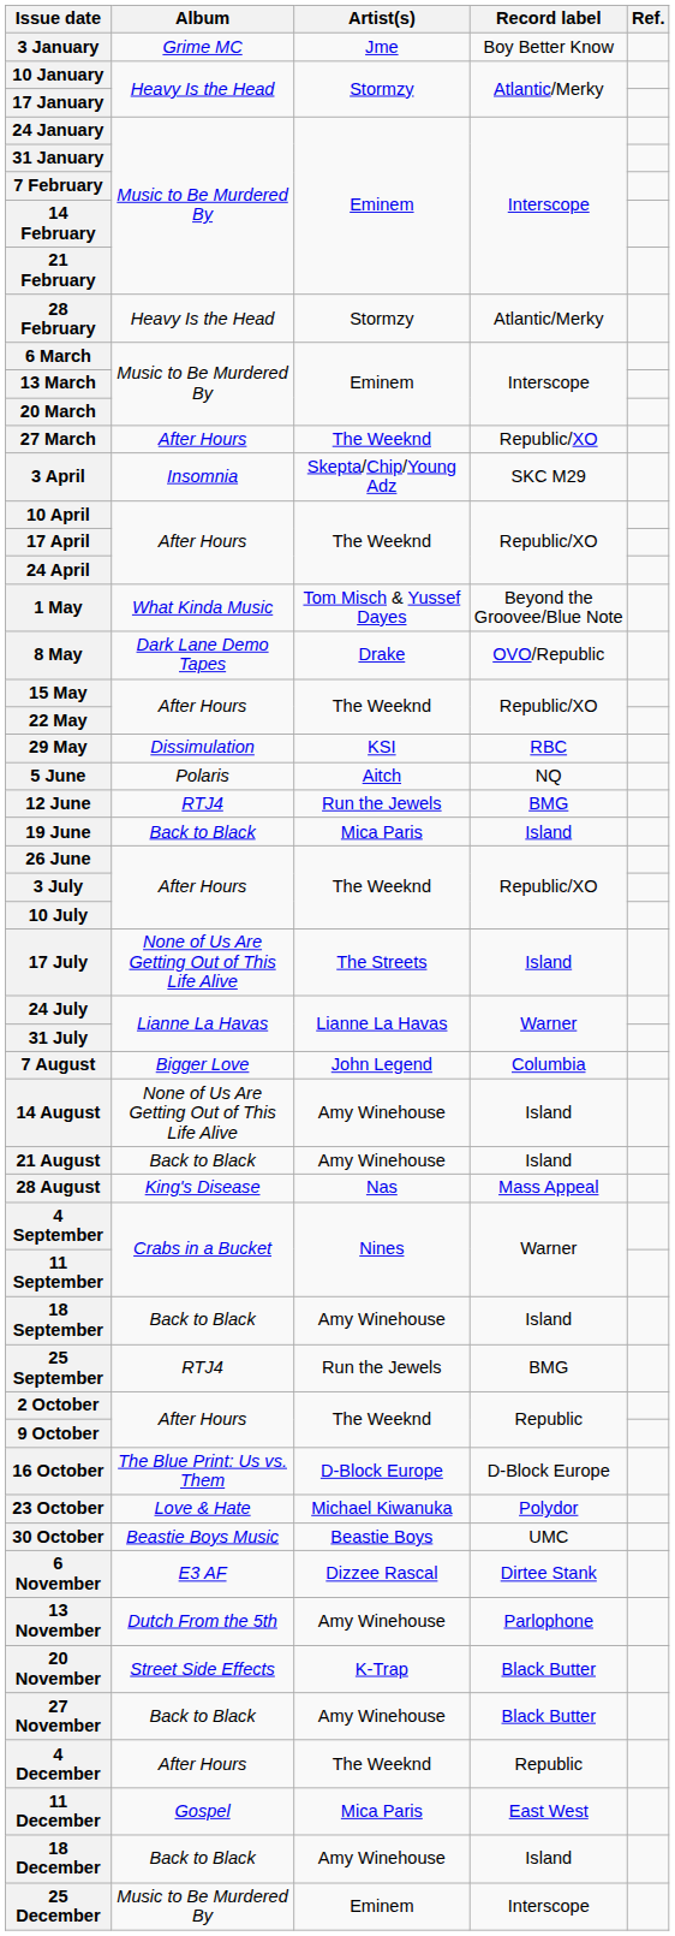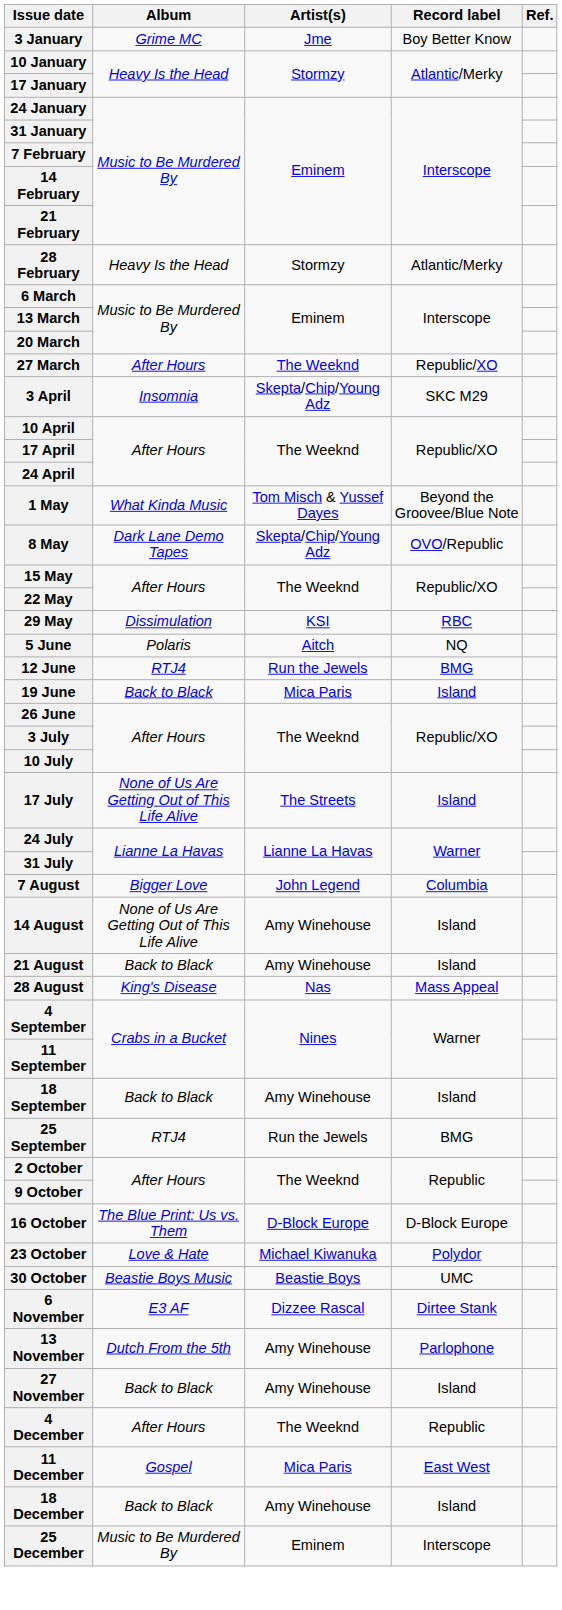 <table class="wikitable plainrowheaders">
 <tr>
 <th scope=col>Issue date</th>
 <th scope=col>Album</th>
 <th scope=col>Artist(s)</th>
 <th scope=col>Record label</th>
 <th scope=col>Ref.</th>
 </tr>
 <tr>
 <th scope=row>3 January</th>
 <td align="center"><em><a href='#'>Grime MC</a></em></td>
 <td align="center"><a href='#'>Jme</a></td>
 <td align="Center">Boy Better Know</td>
 <td align="center"></td>
 </tr>
 <tr>
 <th scope=row>10 January  </th>
 <td align="center" rowspan="2"><em><a href='#'>Heavy Is the Head</a></em></td>
 <td align="center" rowspan="2"><a href='#'>Stormzy</a></td>
 <td align="Center" rowspan="2"><a href='#'>Atlantic</a>/Merky</td>
 <td align="center"></td>
 </tr>
 <tr>
 <th scope=row>17 January </th>
 <td align="center"></td>
 </tr>
 <tr>
 <th scope=row>24 January  </th>
 <td align="center" rowspan="5"><em><a href='#'>Music to Be Murdered By</a></em></td>
 <td align="center" rowspan="5"><a href='#'>Eminem</a></td>
 <td align="Center" rowspan="5"><a href='#'>Interscope</a></td>
 <td align="center"></td>
 </tr>
 <tr>
 <th scope=row>31 January</th>
 <td align="center"></td>
 </tr>
 <tr>
 <th scope=row>7 February</th>
 <td align="center"></td>
 </tr>
 <tr>
 <th scope=row>14 February</th>
 <td align="center"></td>
 </tr>
 <tr>
 <th scope=row>21 February</th>
 <td align="center"></td>
 </tr>
 <tr>
 <th scope=row>28 February</th>
 <td align="center"><em>Heavy Is the Head</em></td>
 <td align="center">Stormzy</td>
 <td align="Center">Atlantic/Merky</td>
 <td align="center"></td>
 </tr>
 <tr>
 <th scope=row>6 March</th>
 <td align="center" rowspan="3"><em>Music to Be Murdered By</em></td>
 <td align="center" rowspan="3">Eminem</td>
 <td align="Center" rowspan="3">Interscope</td>
 <td align="center"></td>
 </tr>
 <tr>
 <th scope=row>13 March</th>
 <td align="center"></td>
 </tr>
 <tr>
 <th scope=row>20 March</th>
 <td align="center"></td>
 </tr>
 <tr>
 <th scope=row>27 March </th>
 <td align="center"><em><a href='#'>After Hours</a></em></td>
 <td align="center"><a href='#'>The Weeknd</a></td>
 <td align="Center">Republic/<a href='#'>XO</a></td>
 <td align="center"></td>
 </tr>
 <tr>
 <th scope=row>3 April</th>
 <td align="center"><em><a href='#'>Insomnia</a></em></td>
 <td align="center"><a href='#'>Skepta</a>/<a href='#'>Chip</a>/<a href='#'>Young Adz</a></td>
 <td align="Center">SKC M29</td>
 <td align="center"></td>
 </tr>
 <tr>
 <th scope=row>10 April </th>
 <td align="center" rowspan="3"><em>After Hours</em></td>
 <td align="center" rowspan="3">The Weeknd</td>
 <td align="Center" rowspan="3">Republic/XO</td>
 <td align="center"></td>
 </tr>
 <tr>
 <th scope=row>17 April </th>
 <td align="center"></td>
 </tr>
 <tr>
 <th scope=row>24 April </th>
 <td align="center"></td>
 </tr>
 <tr>
 <th scope=row>1 May</th>
 <td align="center"><em><a href='#'>What Kinda Music</a></em></td>
 <td align="center"><a href='#'>Tom Misch</a> & <a href='#'>Yussef Dayes</a></td>
 <td align="Center">Beyond the Groovee/Blue Note</td>
 <td align="center"></td>
 </tr>
 <tr>
 <th scope=row>8 May </th>
 <td align="center"><em><a href='#'>Dark Lane Demo Tapes</a></em></td>
-<td align="center"><a href='#'>Drake</a></td>
+<td align="center"><a href='#'>Skepta</a>/<a href='#'>Chip</a>/<a href='#'>Young Adz</a></td>
 <td align="Center"><a href='#'>OVO</a>/Republic</td>
 <td align="center"></td>
 </tr>
 <tr>
 <th scope=row>15 May </th>
 <td align="center" rowspan="2"><em>After Hours</em></td>
 <td align="center" rowspan="2">The Weeknd</td>
 <td align="Center" rowspan="2">Republic/XO</td>
 <td align="center"></td>
 </tr>
 <tr>
 <th scope=row>22 May</th>
 <td align="center"></td>
 </tr>
 <tr>
 <th scope=row>29 May</th>
 <td align="center"><em><a href='#'>Dissimulation</a></em></td>
 <td align="center"><a href='#'>KSI</a></td>
 <td align="Center"><a href='#'>RBC</a></td>
 <td align="center"></td>
 </tr>
 <tr>
 <th scope=row>5 June</th>
 <td align="center"><em>Polaris</em></td>
 <td align="center"><a href='#'>Aitch</a></td>
 <td align="Center">NQ</td>
 <td align="center"></td>
 </tr>
 <tr>
 <th scope=row>12 June</th>
 <td align="center"><em><a href='#'>RTJ4</a></em></td>
 <td align="center"><a href='#'>Run the Jewels</a></td>
 <td align="Center"><a href='#'>BMG</a></td>
 <td align="center"></td>
 </tr>
 <tr>
 <th scope=row>19 June</th>
 <td align="center"><em><a href='#'>Back to Black</a></em></td>
 <td align="center"><a href='#'>Mica Paris</a></td>
 <td align="Center"><a href='#'>Island</a></td>
 <td align="center"></td>
 </tr>
 <tr>
 <th scope=row>26 June</th>
 <td align="center" rowspan="3"><em>After Hours</em></td>
 <td align="center" rowspan="3">The Weeknd</td>
 <td align="Center" rowspan="3">Republic/XO</td>
 <td align="center"></td>
 </tr>
 <tr>
 <th scope=row>3 July</th>
 <td align="center"></td>
 </tr>
 <tr>
 <th scope=row>10 July</th>
 <td align="center"></td>
 </tr>
 <tr>
 <th scope=row>17 July</th>
 <td align="center"><em><a href='#'>None of Us Are Getting Out of This Life Alive</a></em></td>
 <td align="center"><a href='#'>The Streets</a></td>
 <td align="Center"><a href='#'>Island</a></td>
 <td align="center"></td>
 </tr>
 <tr>
 <th scope=row>24 July</th>
 <td align="center" rowspan="2"><em><a href='#'>Lianne La Havas</a></em></td>
 <td align="center" rowspan="2"><a href='#'>Lianne La Havas</a></td>
 <td align="Center" rowspan="2"><a href='#'>Warner</a></td>
 <td align="center"></td>
 </tr>
 <tr>
 <th scope=row>31 July</th>
 <td align="center"></td>
 </tr>
 <tr>
 <th scope=row>7 August</th>
 <td align="center"><em><a href='#'>Bigger Love</a></em></td>
 <td align="center"><a href='#'>John Legend</a></td>
 <td align="Center"><a href='#'>Columbia</a></td>
 <td align="center"></td>
 </tr>
 <tr>
 <th scope=row>14 August</th>
 <td align="center"><em>None of Us Are Getting Out of This Life Alive</em></td>
 <td align="center">Amy Winehouse</td>
 <td align="Center">Island</td>
 <td align="center"></td>
 </tr>
 <tr>
 <th scope=row>21 August</th>
 <td align="center"><em>Back to Black</em></td>
 <td align="center">Amy Winehouse</td>
 <td align="Center">Island</td>
 <td align="center"></td>
 </tr>
 <tr>
 <th scope=row>28 August</th>
 <td align="center"><em><a href='#'>King's Disease</a></em></td>
 <td align="center"><a href='#'>Nas</a></td>
 <td align="Center"><a href='#'>Mass Appeal</a></td>
 <td align="center"></td>
 </tr>
 <tr>
 <th scope=row>4 September</th>
 <td align="center" rowspan="2"><em><a href='#'>Crabs in a Bucket</a></em></td>
 <td align="center" rowspan="2"><a href='#'>Nines</a></td>
 <td align="Center" rowspan="2">Warner</td>
 <td align="center"></td>
 </tr>
 <tr>
 <th scope=row>11 September</th>
 <td align="center"></td>
 </tr>
 <tr>
 <th scope=row>18 September</th>
 <td align="center"><em>Back to Black</em></td>
 <td align="center">Amy Winehouse</td>
 <td align="Center">Island</td>
 <td align="center"></td>
 </tr>
 <tr>
 <th scope=row>25 September</th>
 <td align="center"><em>RTJ4</em></td>
 <td align="center">Run the Jewels</td>
 <td align="Center">BMG</td>
 <td align="center"></td>
 </tr>
 <tr>
 <th scope=row>2 October</th>
 <td align="center" rowspan="2"><em>After Hours</em></td>
 <td align="center" rowspan="2">The Weeknd</td>
 <td align="Center" rowspan="2">Republic</td>
 <td align="center"></td>
 </tr>
 <tr>
 <th scope=row>9 October</th>
 <td align="center"></td>
 </tr>
 <tr>
 <th scope=row>16 October</th>
 <td align="center"><em><a href='#'>The Blue Print: Us vs. Them</a></em></td>
 <td align="center"><a href='#'>D-Block Europe</a></td>
 <td align="Center">D-Block Europe</td>
 <td align="center"></td>
 </tr>
 <tr>
 <th scope=row>23 October</th>
 <td align="center"><em><a href='#'>Love & Hate</a></em></td>
 <td align="center"><a href='#'>Michael Kiwanuka</a></td>
 <td align="Center"><a href='#'>Polydor</a></td>
 <td align="center"></td>
 </tr>
 <tr>
 <th scope=row>30 October</th>
 <td align="center"><em><a href='#'>Beastie Boys Music</a></em></td>
 <td align="center"><a href='#'>Beastie Boys</a></td>
 <td align="Center">UMC</td>
 <td align="center"></td>
 </tr>
 <tr>
 <th scope=row>6 November</th>
 <td align="center"><em><a href='#'>E3 AF</a></em></td>
 <td align="center"><a href='#'>Dizzee Rascal</a></td>
 <td align="Center"><a href='#'>Dirtee Stank</a></td>
 <td align="center"></td>
 </tr>
 <tr>
 <th scope=row>13 November</th>
 <td align="center"><em><a href='#'>Dutch From the 5th</a></em></td>
 <td align="center">Amy Winehouse</td>
 <td align="Center"><a href='#'>Parlophone</a></td>
 <td align="center"></td>
 </tr>
 <tr>
-<th scope=row>20 November</th>
-<td align="center"><em><a href='#'>Street Side Effects</a></em></td>
-<td align="center"><a href='#'>K-Trap</a></td>
-<td align="Center"><a href='#'>Black Butter</a></td>
-<td align="center"></td>
-</tr>
-<tr>
 <th scope=row>27 November</th>
 <td align="center"><em>Back to Black</em></td>
 <td align="center">Amy Winehouse</td>
-<td align="Center"><a href='#'>Black Butter</a></td>
+<td align="Center">Island</td>
 <td align="center"></td>
 </tr>
 <tr>
 <th scope=row>4 December</th>
 <td align="center"><em>After Hours</em></td>
 <td align="center">The Weeknd</td>
 <td align="Center">Republic</td>
 <td align="center"></td>
 </tr>
 <tr>
 <th scope=row>11 December</th>
 <td align="center"><em><a href='#'>Gospel</a></em></td>
 <td align="center"><a href='#'>Mica Paris</a></td>
 <td align="Center"><a href='#'>East West</a></td>
 <td align="center"></td>
 </tr>
 <tr>
 <th scope=row>18 December</th>
 <td align="center"><em>Back to Black</em></td>
 <td align="center">Amy Winehouse</td>
 <td align="Center">Island</td>
 <td align="center"></td>
 </tr>
 <tr>
 <th scope=row>25 December</th>
 <td align="center"><em>Music to Be Murdered By</em></td>
 <td align="center">Eminem</td>
 <td align="Center">Interscope</td>
 <td align="center"></td>
 </tr>
 </table>
